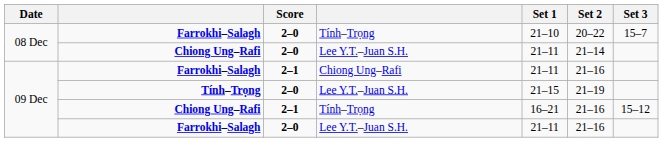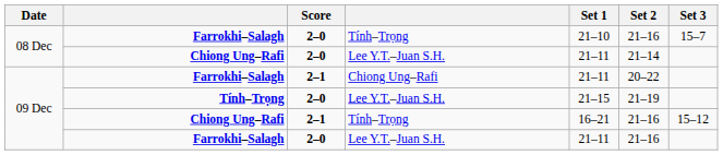 <table class="wikitable" style="text-align: center; font-size:90% ">
 <tr>
 <th width="60">Date</th>
 <th align="right" width="250"></th>
 <th width="60">Score</th>
 <th align="left" width="250"></th>
 <th width="50">Set 1</th>
 <th width="50">Set 2</th>
 <th width="50">Set 3</th>
 </tr>
 <tr>
 <td rowspan=2>08 Dec</td>
 <td align=right><strong><a href='#'>Farrokhi</a>–<a href='#'>Salagh</a> </strong></td>
 <td align=center><strong>2–0</strong></td>
 <td align=left> <a href='#'>Tính</a>–<a href='#'>Trọng</a></td>
 <td>21–10</td>
-<td>20–22</td>
+<td>21–16</td>
 <td>15–7</td>
 </tr>
 <tr>
 <td align=right><strong><a href='#'>Chiong Ung</a>–<a href='#'>Rafi</a> </strong></td>
 <td align=center><strong>2–0</strong></td>
 <td align=left> <a href='#'>Lee Y.T.</a>–<a href='#'>Juan S.H.</a></td>
 <td>21–11</td>
 <td>21–14</td>
 <td></td>
 </tr>
 <tr>
 <td rowspan=4>09 Dec</td>
 <td align=right><strong><a href='#'>Farrokhi</a>–<a href='#'>Salagh</a> </strong></td>
 <td align=center><strong>2–1</strong></td>
 <td align=left> <a href='#'>Chiong Ung</a>–<a href='#'>Rafi</a></td>
 <td>21–11</td>
-<td>21–16</td>
+<td>20–22</td>
 <td></td>
 </tr>
 <tr>
 <td align=right><strong><a href='#'>Tính</a>–<a href='#'>Trọng</a> </strong></td>
 <td align=center><strong>2–0</strong></td>
 <td align=left> <a href='#'>Lee Y.T.</a>–<a href='#'>Juan S.H.</a></td>
 <td>21–15</td>
 <td>21–19</td>
 <td></td>
 </tr>
 <tr>
 <td align=right><strong><a href='#'>Chiong Ung</a>–<a href='#'>Rafi</a> </strong></td>
 <td align=center><strong>2–1</strong></td>
 <td align=left> <a href='#'>Tính</a>–<a href='#'>Trọng</a></td>
 <td>16–21</td>
 <td>21–16</td>
 <td>15–12</td>
 </tr>
 <tr>
 <td align=right><strong><a href='#'>Farrokhi</a>–<a href='#'>Salagh</a> </strong></td>
 <td align=center><strong>2–0</strong></td>
 <td align=left> <a href='#'>Lee Y.T.</a>–<a href='#'>Juan S.H.</a></td>
 <td>21–11</td>
 <td>21–16</td>
 <td></td>
 </tr>
 </table>
